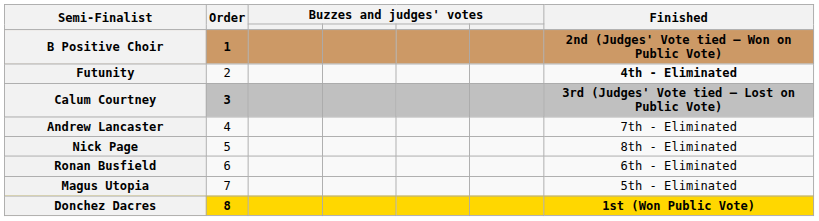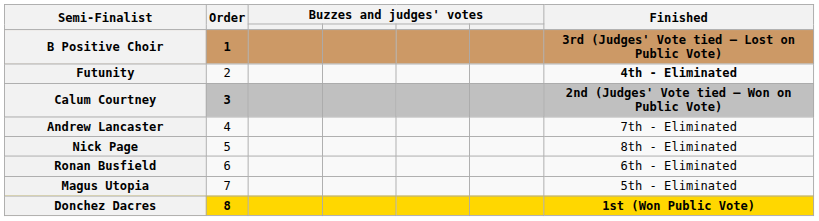 <table class="wikitable plainrowheaders sortable" style="text-align:center;">
 <tr>
 <th scope="col" rowspan="2" class="unsortable" style="width:17em;">Semi-Finalist</th>
 <th scope="col" rowspan="2" style="width:1em;">Order</th>
 <th scope="col" colspan="4" class="unsortable" style="width:24em;">Buzzes and judges' votes</th>
 <th scope="col" rowspan="2" style="width:23em;">Finished </th>
 </tr>
 <tr>
 <th scope="col" class="unsortable" style="width:6em;"></th>
 <th scope="col" class="unsortable" style="width:6em;"></th>
 <th scope="col" class="unsortable" style="width:6em;"></th>
 <th scope="col" class="unsortable" style="width:6em;"></th>
 </tr>
 <tr style="background:#c96;">
 <th scope="row"><strong>B Positive Choir</strong> </th>
 <td><strong>1</strong></td>
 <td style="text-align:center;"></td>
 <td style="text-align:center;"></td>
 <td style="text-align:center;"></td>
 <td style="text-align:center;"></td>
-<td><strong>2nd (Judges' Vote tied – Won on Public Vote)</strong></td>
+<td><strong>3rd (Judges' Vote tied – Lost on Public Vote)</strong></td>
 </tr>
 <tr>
 <th scope="row">Futunity</th>
 <td>2</td>
 <td style="text-align:center;"></td>
 <td style="text-align:center;"></td>
 <td style="text-align:center;"></td>
 <td style="text-align:center;"></td>
 <td><strong>4th - Eliminated</strong></td>
 </tr>
 <tr style="background:silver;">
 <th scope="row"><strong>Calum Courtney</strong></th>
 <td><strong>3</strong></td>
 <td style="text-align:center;"></td>
 <td style="text-align:center;"></td>
 <td style="text-align:center;"></td>
 <td style="text-align:center;"></td>
-<td><strong>3rd (Judges' Vote tied – Lost on Public Vote)</strong></td>
+<td><strong>2nd (Judges' Vote tied – Won on Public Vote)</strong></td>
 </tr>
 <tr>
 <th scope="row">Andrew Lancaster</th>
 <td>4</td>
 <td style="text-align:center;"></td>
 <td style="text-align:center;"></td>
 <td style="text-align:center;"></td>
 <td style="text-align:center;"></td>
 <td>7th - Eliminated</td>
 </tr>
 <tr>
 <th scope="row">Nick Page</th>
 <td>5</td>
 <td style="text-align:center;"></td>
 <td style="text-align:center;"></td>
 <td style="text-align:center;"></td>
 <td style="text-align:center;"></td>
 <td>8th - Eliminated</td>
 </tr>
 <tr>
 <th scope="row">Ronan Busfield</th>
 <td>6</td>
 <td style="text-align:center;"></td>
 <td style="text-align:center;"></td>
 <td style="text-align:center;"></td>
 <td style="text-align:center;"></td>
 <td>6th - Eliminated</td>
 </tr>
 <tr>
 <th scope="row">Magus Utopia</th>
 <td>7</td>
 <td style="text-align:center;"></td>
 <td style="text-align:center;"></td>
 <td style="text-align:center;"></td>
 <td style="text-align:center;"></td>
 <td>5th - Eliminated</td>
 </tr>
 <tr style="background:gold;">
 <th scope="row"><strong>Donchez Dacres</strong></th>
 <td><strong>8</strong></td>
 <td style="text-align:center;"></td>
 <td style="text-align:center;"></td>
 <td style="text-align:center;"></td>
 <td style="text-align:center;"></td>
 <td><strong>1st (Won Public Vote)</strong></td>
 </tr>
 </table>
